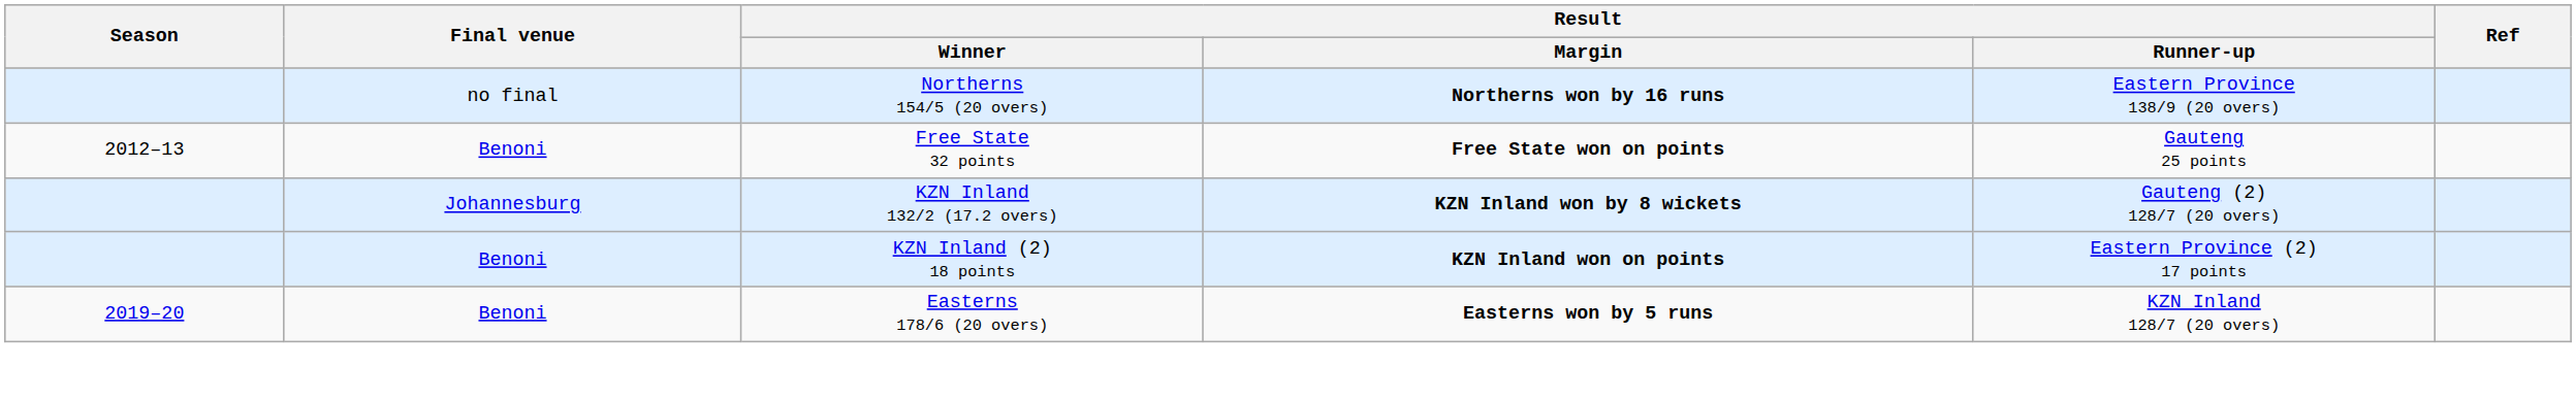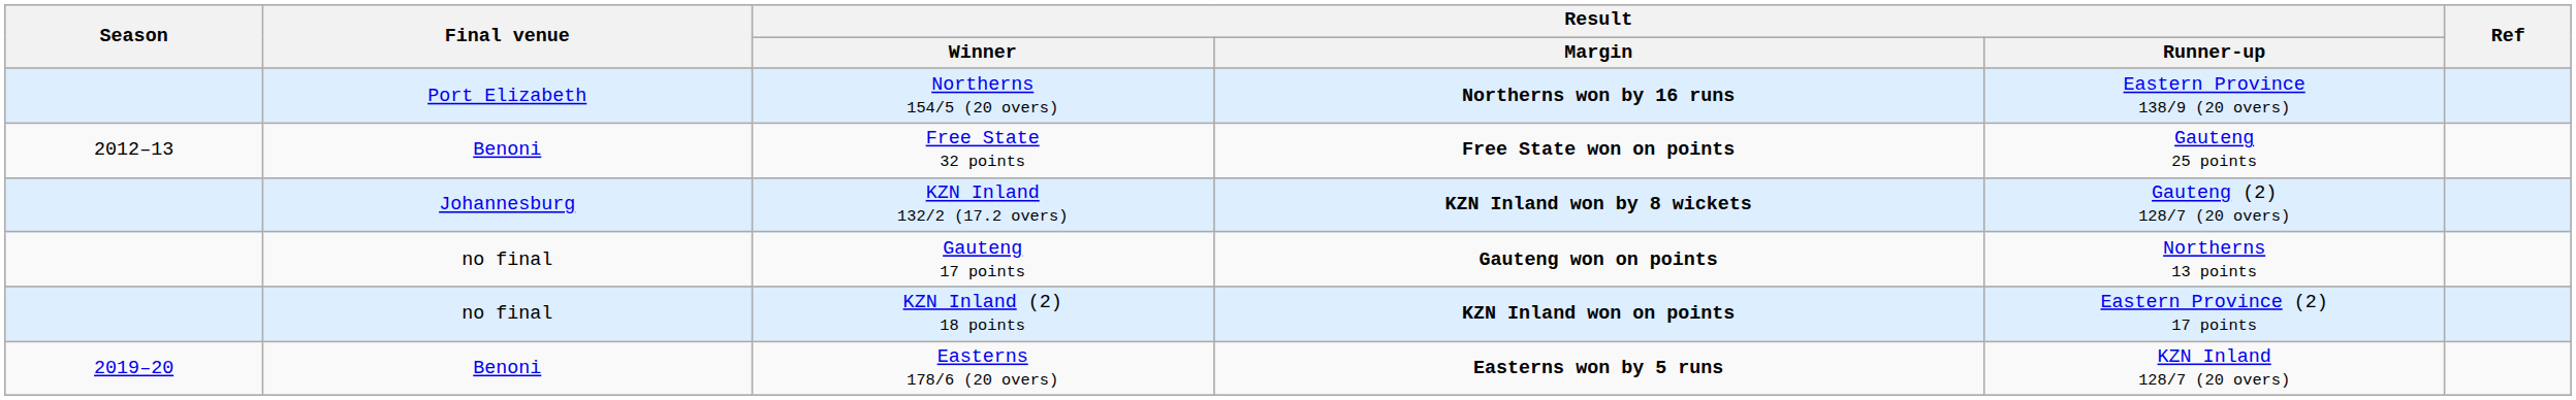 <table class="wikitable" style="font-size:90%; width: 100%; text-align: center;">
 <tr>
 <th rowspan="2">Season</th>
 <th rowspan="2">Final venue</th>
 <th colspan="3">Result</th>
 <th rowspan="2">Ref</th>
 </tr>
 <tr>
 <th width=18%>Winner</th>
 <th width=30%>Margin</th>
 <th width=18%>Runner-up</th>
 </tr>
 <tr style="background:#ddeeff">
 <td></td>
-<td>no final</td>
+<td><a href='#'>Port Elizabeth</a></td>
 <td><a href='#'>Northerns</a><br><small>154/5 (20 overs)</small></td>
 <td><strong>Northerns won by 16 runs</strong><br><small></small></td>
 <td><a href='#'>Eastern Province</a><br><small>138/9 (20 overs)</small></td>
 <td></td>
 </tr>
 <tr>
 <td>2012–13</td>
 <td><a href='#'>Benoni</a></td>
 <td><a href='#'>Free State</a><br><small>32 points</small></td>
 <td><strong>Free State won on points</strong><br><small></small></td>
 <td><a href='#'>Gauteng</a><br><small>25 points</small></td>
 <td></td>
 </tr>
 <tr style="background:#ddeeff">
 <td></td>
 <td><a href='#'>Johannesburg</a></td>
 <td><a href='#'>KZN Inland</a><br><small>132/2 (17.2 overs)</small></td>
 <td><strong>KZN Inland won by 8 wickets</strong><br><small></small></td>
 <td><a href='#'>Gauteng</a> (2)<br><small>128/7 (20 overs)</small></td>
 <td></td>
 </tr>
+<tr>
+<td></td>
+<td>no final</td>
+<td><a href='#'>Gauteng</a><br><small>17 points</small></td>
+<td><strong>Gauteng won on points</strong><br><small></small></td>
+<td><a href='#'>Northerns</a><br><small>13 points</small></td>
+<td></td>
+</tr>
 <tr style="background:#ddeeff">
 <td></td>
-<td><a href='#'>Benoni</a></td>
+<td>no final</td>
 <td><a href='#'>KZN Inland</a> (2)<br><small>18 points</small></td>
 <td><strong>KZN Inland won on points</strong><br><small></small></td>
 <td><a href='#'>Eastern Province</a> (2)<br><small>17 points</small></td>
 <td></td>
 </tr>
 <tr>
 <td><a href='#'>2019–20</a></td>
 <td><a href='#'>Benoni</a></td>
 <td><a href='#'>Easterns</a><br><small>178/6 (20 overs)</small></td>
 <td><strong>Easterns won by 5 runs</strong><br><small></small></td>
 <td><a href='#'>KZN Inland</a><br><small>128/7 (20 overs)</small></td>
 <td></td>
 </tr>
 </table>
